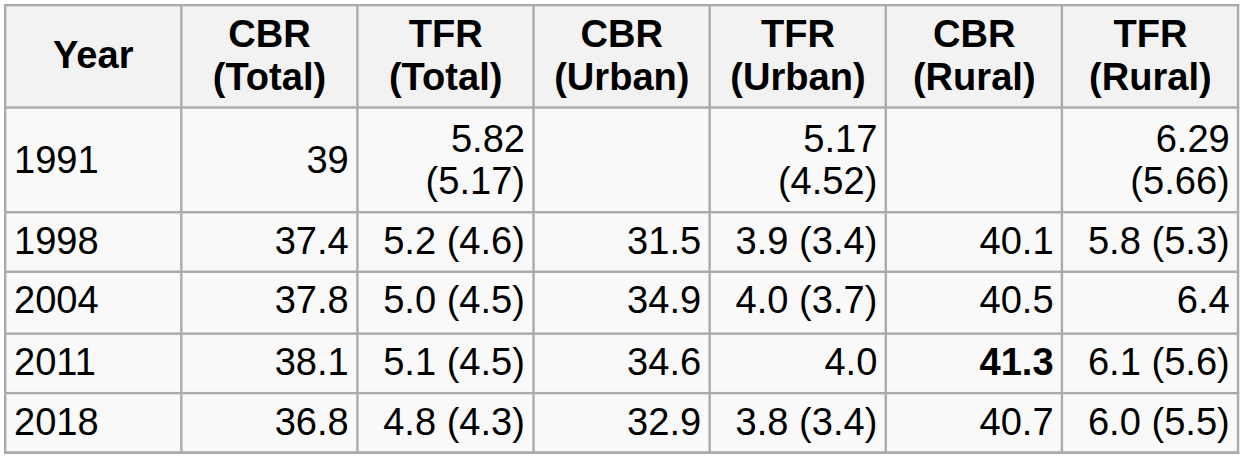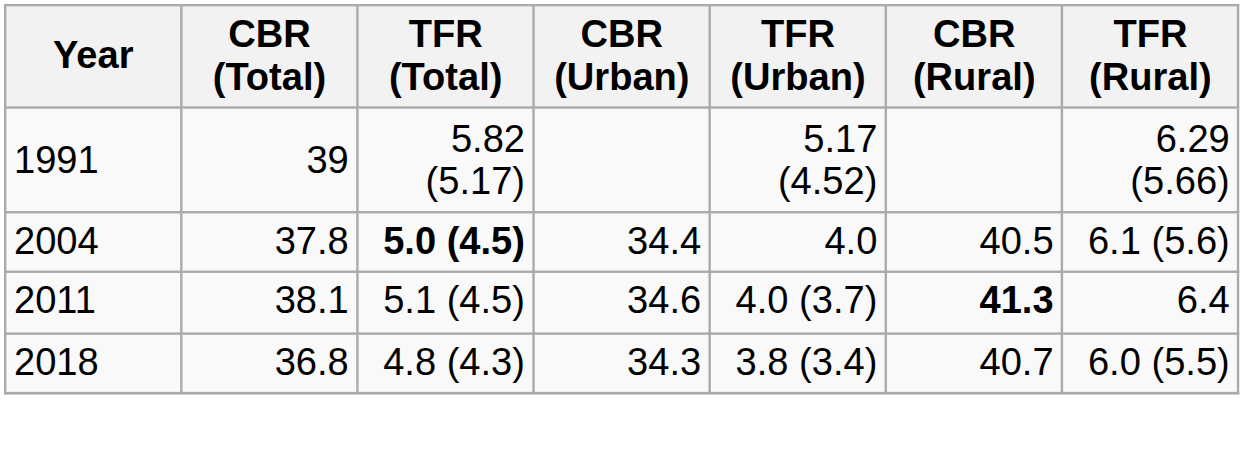 <table class="wikitable">
 <tr>
 <th style="width:50pt;">Year</th>
 <th style="width:50pt;">CBR (Total)</th>
 <th style="width:50pt;">TFR (Total)</th>
 <th style="width:50pt;">CBR (Urban)</th>
 <th style="width:50pt;">TFR (Urban)</th>
 <th style="width:50pt;">CBR (Rural)</th>
 <th style="width:50pt;">TFR (Rural)</th>
 </tr>
 <tr>
 <td>1991</td>
 <td style="text-align:right;">39</td>
 <td style="text-align:right;">5.82 (5.17)</td>
 <td style="text-align:right;"></td>
 <td style="text-align:right;">5.17 (4.52)</td>
 <td style="text-align:right;"></td>
 <td style="text-align:right;">6.29 (5.66)</td>
 </tr>
 <tr>
-<td>1998</td>
-<td style="text-align:right;">37.4</td>
-<td style="text-align:right;">5.2 (4.6)</td>
-<td style="text-align:right;">31.5</td>
-<td style="text-align:right;">3.9 (3.4)</td>
-<td style="text-align:right;">40.1</td>
-<td style="text-align:right;">5.8 (5.3)</td>
-</tr>
-<tr>
 <td>2004</td>
 <td style="text-align:right;">37.8</td>
-<td style="text-align:right;">5.0 (4.5)</td>
-<td style="text-align:right;">34.9</td>
-<td style="text-align:right;">4.0 (3.7)</td>
+<td style="text-align:right;"><strong>5.0 (4.5)</strong></td>
+<td style="text-align:right;">34.4</td>
+<td style="text-align:right;">4.0</td>
 <td style="text-align:right;">40.5</td>
-<td style="text-align:right;">6.4</td>
+<td style="text-align:right;">6.1 (5.6)</td>
 </tr>
 <tr>
 <td>2011</td>
 <td style="text-align:right;">38.1</td>
 <td style="text-align:right;">5.1 (4.5)</td>
 <td style="text-align:right;">34.6</td>
-<td style="text-align:right;">4.0</td>
+<td style="text-align:right;">4.0 (3.7)</td>
 <td style="text-align:right;"><strong>41.3</strong></td>
-<td style="text-align:right;">6.1 (5.6)</td>
+<td style="text-align:right;">6.4</td>
 </tr>
 <tr>
 <td>2018</td>
 <td style="text-align:right;">36.8</td>
 <td style="text-align:right;">4.8 (4.3)</td>
-<td style="text-align:right;">32.9</td>
+<td style="text-align:right;">34.3</td>
 <td style="text-align:right;">3.8 (3.4)</td>
 <td style="text-align:right;">40.7</td>
 <td style="text-align:right;">6.0 (5.5)</td>
 </tr>
 <tr>
 </tr>
 </table>
